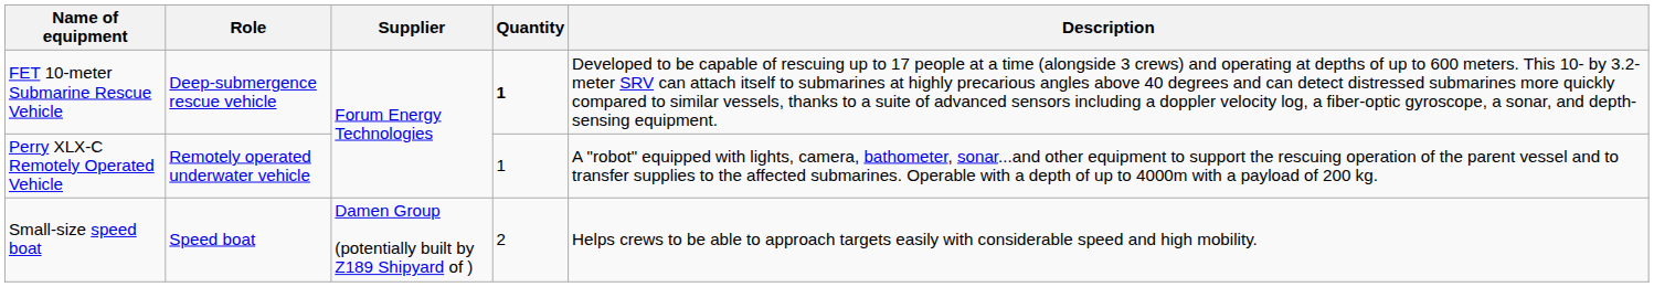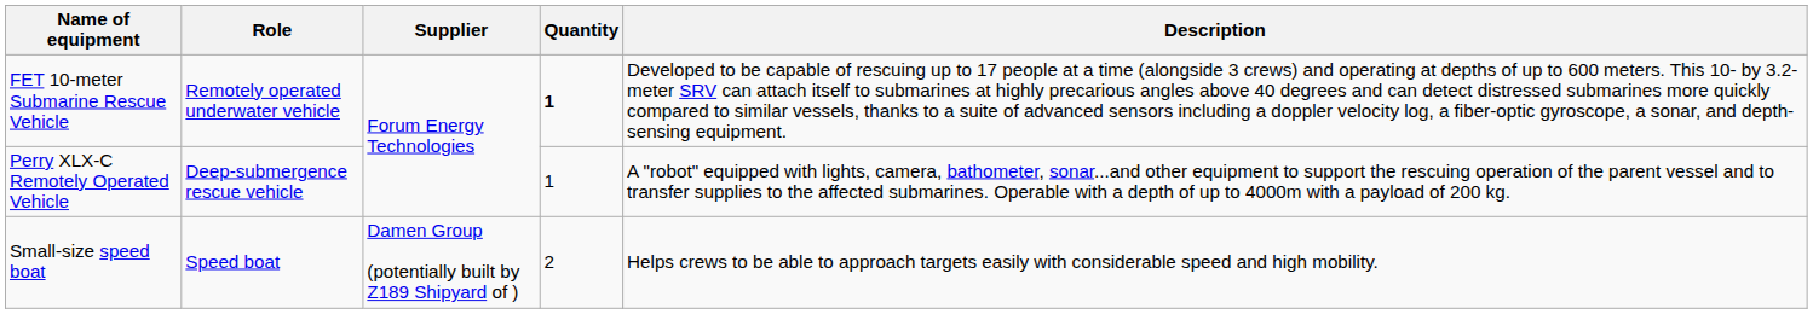 <table class="wikitable">
 <tr>
 <th>Name of equipment</th>
 <th>Role</th>
 <th>Supplier</th>
 <th>Quantity</th>
 <th>Description</th>
 </tr>
 <tr>
 <td><a href='#'>FET</a> 10-meter <a href='#'>Submarine Rescue Vehicle</a></td>
-<td><a href='#'>Deep-submergence rescue vehicle</a></td>
+<td><a href='#'>Remotely operated underwater vehicle</a></td>
 <td rowspan="2"><a href='#'>Forum Energy Technologies</a><br></td>
 <td><strong>1</strong></td>
 <td>Developed to be capable of rescuing up to 17 people at a time (alongside 3 crews) and operating at depths of up to 600 meters. This 10- by 3.2-meter <a href='#'>SRV</a> can attach itself to submarines at highly precarious angles above 40 degrees and can detect distressed submarines more quickly compared to similar vessels, thanks to a suite of advanced sensors including a doppler velocity log, a fiber-optic gyroscope, a sonar, and depth-sensing equipment.</td>
 </tr>
 <tr>
 <td><a href='#'>Perry</a> XLX-C <a href='#'>Remotely Operated Vehicle</a></td>
-<td><a href='#'>Remotely operated underwater vehicle</a></td>
+<td><a href='#'>Deep-submergence rescue vehicle</a></td>
 <td>1</td>
 <td>A "robot" equipped with lights, camera, <a href='#'>bathometer</a>, <a href='#'>sonar</a>...and other equipment to support the rescuing operation of the parent vessel and to transfer supplies to the affected submarines. Operable with a depth of up to 4000m with a payload of 200 kg.</td>
 </tr>
 <tr>
 <td>Small-size <a href='#'>speed boat</a></td>
 <td><a href='#'>Speed boat</a></td>
 <td><a href='#'>Damen Group</a><br><br>(potentially built by <a href='#'>Z189 Shipyard</a> of )</td>
 <td>2</td>
 <td>Helps crews to be able to approach targets easily with considerable speed and high mobility.</td>
 </tr>
 </table>
